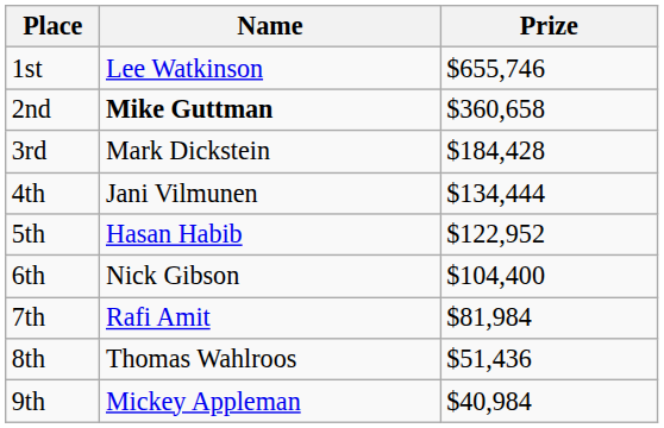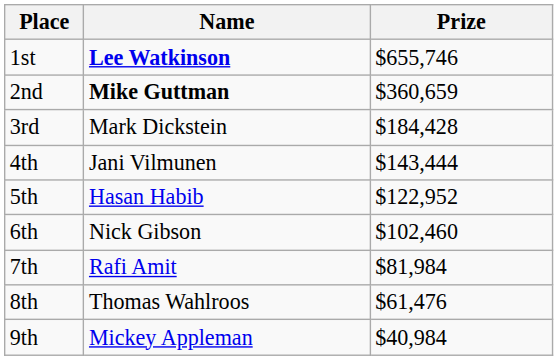 <table class="wikitable">
 <tr>
 <th width="50">Place</th>
 <th width="200">Name</th>
 <th width="125">Prize</th>
 </tr>
 <tr>
 <td>1st</td>
-<td><a href='#'>Lee Watkinson</a></td>
+<td><strong><a href='#'>Lee Watkinson</a></strong></td>
 <td>$655,746</td>
 </tr>
 <tr>
 <td>2nd</td>
 <td><strong>Mike Guttman</strong></td>
-<td>$360,658</td>
+<td>$360,659</td>
 </tr>
 <tr>
 <td>3rd</td>
 <td>Mark Dickstein</td>
 <td>$184,428</td>
 </tr>
 <tr>
 <td>4th</td>
 <td>Jani Vilmunen</td>
-<td>$134,444</td>
+<td>$143,444</td>
 </tr>
 <tr>
 <td>5th</td>
 <td><a href='#'>Hasan Habib</a></td>
 <td>$122,952</td>
 </tr>
 <tr>
 <td>6th</td>
 <td>Nick Gibson</td>
-<td>$104,400</td>
+<td>$102,460</td>
 </tr>
 <tr>
 <td>7th</td>
 <td><a href='#'>Rafi Amit</a></td>
 <td>$81,984</td>
 </tr>
 <tr>
 <td>8th</td>
 <td>Thomas Wahlroos</td>
-<td>$51,436</td>
+<td>$61,476</td>
 </tr>
 <tr>
 <td>9th</td>
 <td><a href='#'>Mickey Appleman</a></td>
 <td>$40,984</td>
 </tr>
 </table>
